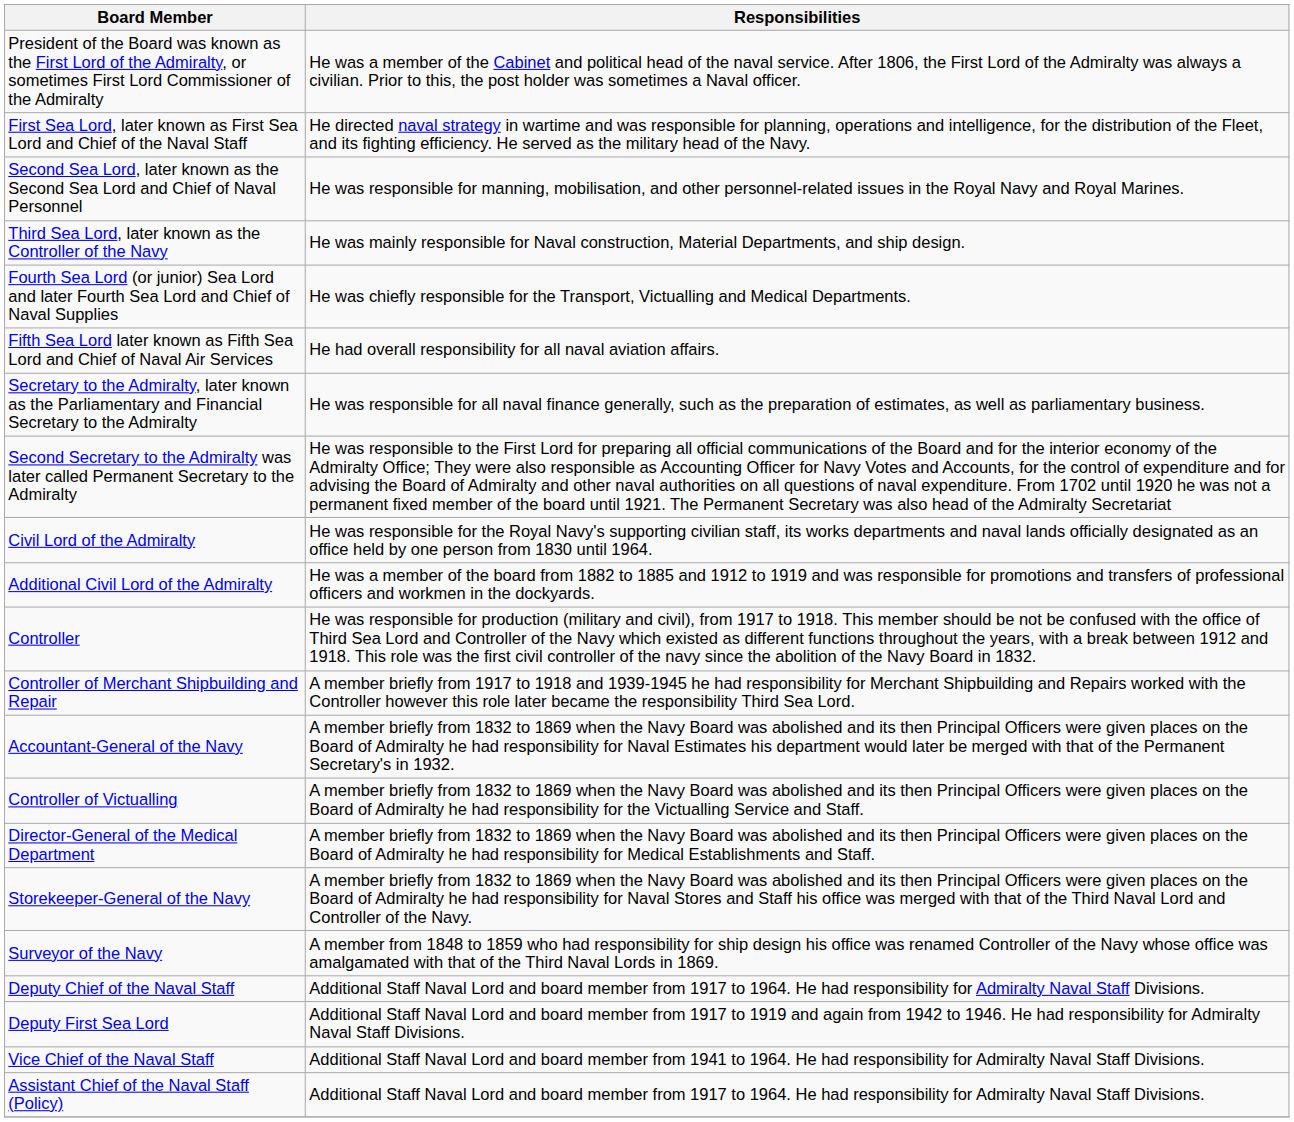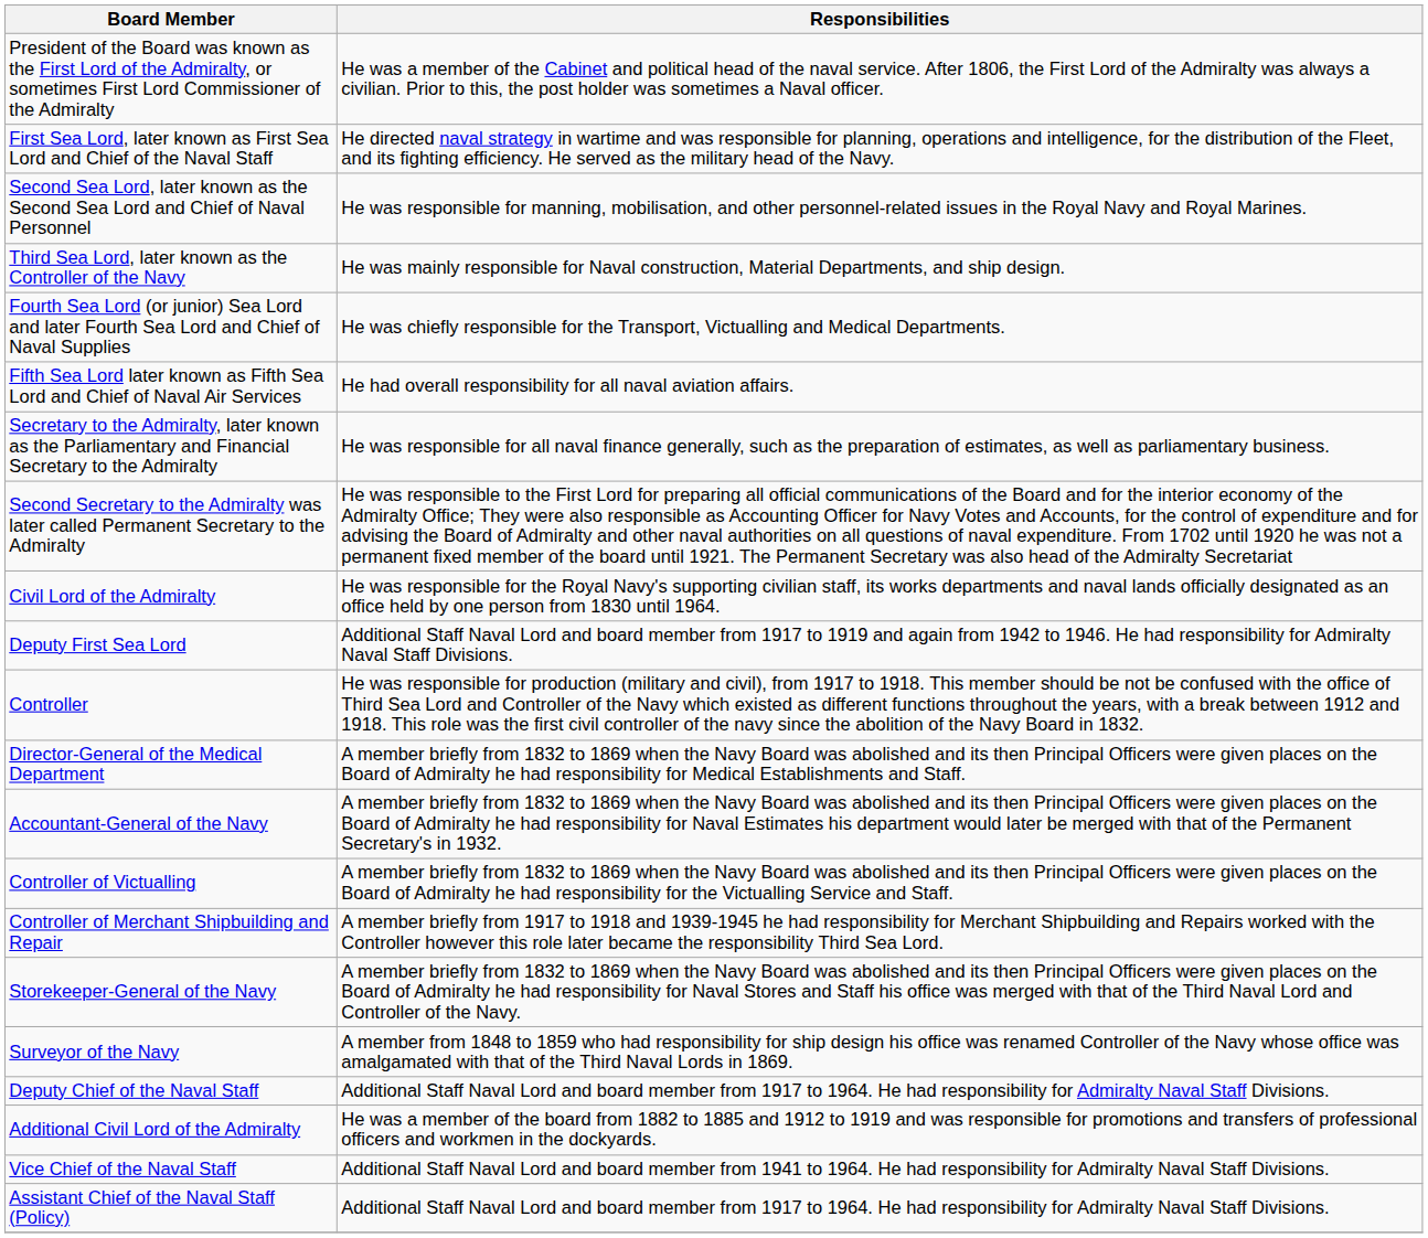 <table class="wikitable">
 <tr>
 <th>Board Member</th>
 <th>Responsibilities</th>
 </tr>
 <tr>
 <td>President of the Board was known as the <a href='#'>First Lord of the Admiralty</a>, or sometimes First Lord Commissioner of the Admiralty</td>
 <td>He was a member of the <a href='#'>Cabinet</a> and political head of the naval service. After 1806, the First Lord of the Admiralty was always a civilian. Prior to this, the post holder was sometimes a Naval officer.</td>
 </tr>
 <tr>
 <td><a href='#'>First Sea Lord</a>, later known as First Sea Lord and Chief of the Naval Staff</td>
 <td>He directed <a href='#'>naval strategy</a> in wartime and was responsible for planning, operations and intelligence, for the distribution of the Fleet, and its fighting efficiency. He served as the military head of the Navy.</td>
 </tr>
 <tr>
 <td><a href='#'>Second Sea Lord</a>, later known as the Second Sea Lord and Chief of Naval Personnel</td>
 <td>He was responsible for manning, mobilisation, and other personnel-related issues in the Royal Navy and Royal Marines.</td>
 </tr>
 <tr>
 <td><a href='#'>Third Sea Lord</a>, later known as the <a href='#'>Controller of the Navy</a></td>
 <td>He was mainly responsible for Naval construction, Material Departments, and ship design.</td>
 </tr>
 <tr>
 <td><a href='#'>Fourth Sea Lord</a> (or junior) Sea Lord and later Fourth Sea Lord and Chief of Naval Supplies</td>
 <td>He was chiefly responsible for the Transport, Victualling and Medical Departments.</td>
 </tr>
 <tr>
 <td><a href='#'>Fifth Sea Lord</a> later known as Fifth Sea Lord and Chief of Naval Air Services</td>
 <td>He had overall responsibility for all naval aviation affairs.</td>
 </tr>
 <tr>
 <td><a href='#'>Secretary to the Admiralty</a>, later known as the Parliamentary and Financial Secretary to the Admiralty</td>
 <td>He was responsible for all naval finance generally, such as the preparation of estimates, as well as parliamentary business.</td>
 </tr>
 <tr>
 <td><a href='#'>Second Secretary to the Admiralty</a> was later called Permanent Secretary to the Admiralty</td>
 <td>He was responsible to the First Lord for preparing all official communications of the Board and for the interior economy of the Admiralty Office; They were also responsible as Accounting Officer for Navy Votes and Accounts, for the control of expenditure and for advising the Board of Admiralty and other naval authorities on all questions of naval expenditure. From 1702 until 1920 he was not a permanent fixed member of the board until 1921. The Permanent Secretary was also head of the Admiralty Secretariat</td>
 </tr>
 <tr>
 <td><a href='#'>Civil Lord of the Admiralty</a></td>
 <td>He was responsible for the Royal Navy's supporting civilian staff, its works departments and naval lands officially designated as an office held by one person from 1830 until 1964.</td>
 </tr>
 <tr>
-<td><a href='#'>Additional Civil Lord of the Admiralty</a></td>
-<td>He was a member of the board from 1882 to 1885 and 1912 to 1919 and was responsible for promotions and transfers of professional officers and workmen in the dockyards.</td>
+<td><a href='#'>Deputy First Sea Lord</a></td>
+<td>Additional Staff Naval Lord and board member from 1917 to 1919 and again from 1942 to 1946. He had responsibility for Admiralty Naval Staff Divisions.</td>
 </tr>
 <tr>
 <td><a href='#'>Controller</a></td>
 <td>He was responsible for production (military and civil), from 1917 to 1918. This member should be not be confused with the office of Third Sea Lord and Controller of the Navy which existed as different functions throughout the years, with a break between 1912 and 1918. This role was the first civil controller of the navy since the abolition of the Navy Board in 1832.</td>
 </tr>
 <tr>
-<td><a href='#'>Controller of Merchant Shipbuilding and Repair</a></td>
-<td>A member briefly from 1917 to 1918 and 1939-1945 he had responsibility for Merchant Shipbuilding and Repairs worked with the Controller however this role later became the responsibility Third Sea Lord.</td>
+<td><a href='#'>Director-General of the Medical Department</a></td>
+<td>A member briefly from 1832 to 1869 when the Navy Board was abolished and its then Principal Officers were given places on the Board of Admiralty he had responsibility for Medical Establishments and Staff.</td>
 </tr>
 <tr>
 <td><a href='#'>Accountant-General of the Navy</a></td>
 <td>A member briefly from 1832 to 1869 when the Navy Board was abolished and its then Principal Officers were given places on the Board of Admiralty he had responsibility for Naval Estimates his department would later be merged with that of the Permanent Secretary's in 1932.</td>
 </tr>
 <tr>
 <td><a href='#'>Controller of Victualling</a></td>
 <td>A member briefly from 1832 to 1869 when the Navy Board was abolished and its then Principal Officers were given places on the Board of Admiralty he had responsibility for the Victualling Service and Staff.</td>
 </tr>
 <tr>
-<td><a href='#'>Director-General of the Medical Department</a></td>
-<td>A member briefly from 1832 to 1869 when the Navy Board was abolished and its then Principal Officers were given places on the Board of Admiralty he had responsibility for Medical Establishments and Staff.</td>
+<td><a href='#'>Controller of Merchant Shipbuilding and Repair</a></td>
+<td>A member briefly from 1917 to 1918 and 1939-1945 he had responsibility for Merchant Shipbuilding and Repairs worked with the Controller however this role later became the responsibility Third Sea Lord.</td>
 </tr>
 <tr>
 <td><a href='#'>Storekeeper-General of the Navy</a></td>
 <td>A member briefly from 1832 to 1869 when the Navy Board was abolished and its then Principal Officers were given places on the Board of Admiralty he had responsibility for Naval Stores and Staff his office was merged with that of the Third Naval Lord and Controller of the Navy.</td>
 </tr>
 <tr>
 <td><a href='#'>Surveyor of the Navy</a></td>
 <td>A member from 1848 to 1859 who had responsibility for ship design his office was renamed Controller of the Navy whose office was amalgamated with that of the Third Naval Lords in 1869.</td>
 </tr>
 <tr>
 <td><a href='#'>Deputy Chief of the Naval Staff</a></td>
 <td>Additional Staff Naval Lord and board member from 1917 to 1964. He had responsibility for <a href='#'>Admiralty Naval Staff</a> Divisions.</td>
 </tr>
 <tr>
-<td><a href='#'>Deputy First Sea Lord</a></td>
-<td>Additional Staff Naval Lord and board member from 1917 to 1919 and again from 1942 to 1946. He had responsibility for Admiralty Naval Staff Divisions.</td>
+<td><a href='#'>Additional Civil Lord of the Admiralty</a></td>
+<td>He was a member of the board from 1882 to 1885 and 1912 to 1919 and was responsible for promotions and transfers of professional officers and workmen in the dockyards.</td>
 </tr>
 <tr>
 <td><a href='#'>Vice Chief of the Naval Staff</a></td>
 <td>Additional Staff Naval Lord and board member from 1941 to 1964. He had responsibility for Admiralty Naval Staff Divisions.</td>
 </tr>
 <tr>
 <td><a href='#'>Assistant Chief of the Naval Staff (Policy)</a></td>
 <td>Additional Staff Naval Lord and board member from 1917 to 1964. He had responsibility for Admiralty Naval Staff Divisions.</td>
 </tr>
 <tr>
 </tr>
 </table>
